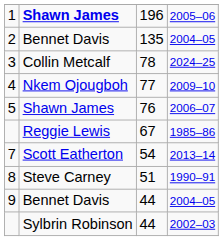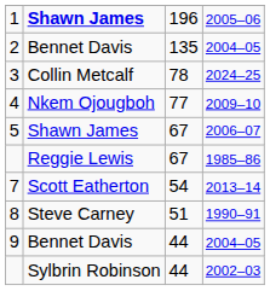 <table class="wikitable">
 <tr>
 </tr>
 <tr>
 <td>1</td>
 <td><strong><a href='#'>Shawn James</a></strong></td>
 <td>196</td>
 <td style="font-size:80%;"><a href='#'>2005–06</a></td>
 </tr>
 <tr>
 <td>2</td>
 <td>Bennet Davis</td>
 <td>135</td>
 <td style="font-size:80%;"><a href='#'>2004–05</a></td>
 </tr>
 <tr>
 <td>3</td>
 <td>Collin Metcalf</td>
 <td>78</td>
 <td style="font-size:80%;"><a href='#'>2024–25</a></td>
 </tr>
 <tr>
 <td>4</td>
 <td><a href='#'>Nkem Ojougboh</a></td>
 <td>77</td>
 <td style="font-size:80%;"><a href='#'>2009–10</a></td>
 </tr>
 <tr>
 <td>5</td>
 <td><a href='#'>Shawn James</a></td>
-<td>76</td>
+<td>67</td>
 <td style="font-size:80%;"><a href='#'>2006–07</a></td>
 </tr>
 <tr>
 <td></td>
 <td><a href='#'>Reggie Lewis</a></td>
 <td>67</td>
 <td style="font-size:80%;"><a href='#'>1985–86</a></td>
 </tr>
 <tr>
 <td>7</td>
 <td><a href='#'>Scott Eatherton</a></td>
 <td>54</td>
 <td style="font-size:80%;"><a href='#'>2013–14</a></td>
 </tr>
 <tr>
 <td>8</td>
 <td>Steve Carney</td>
 <td>51</td>
 <td style="font-size:80%;"><a href='#'>1990–91</a></td>
 </tr>
 <tr>
 <td>9</td>
 <td>Bennet Davis</td>
 <td>44</td>
 <td style="font-size:80%;"><a href='#'>2004–05</a></td>
 </tr>
 <tr>
 <td></td>
 <td>Sylbrin Robinson</td>
 <td>44</td>
 <td style="font-size:80%;"><a href='#'>2002–03</a></td>
 </tr>
 </table>
